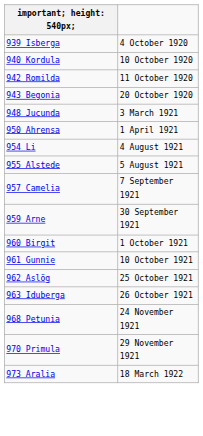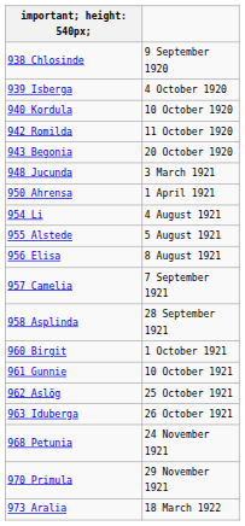 <table class="wikitable" style="font-size: 89%; float: left; width: 24em; margin-right: 1em; line-height: 1.65em">
 <tr>
 <th>important; height: 540px;</th>
+</tr>
+<tr>
+<td><a href='#'>938 Chlosinde</a></td>
+<td>9 September 1920</td>
 </tr>
 <tr>
 <td><a href='#'>939 Isberga</a></td>
 <td>4 October 1920</td>
 </tr>
 <tr>
 <td><a href='#'>940 Kordula</a></td>
 <td>10 October 1920</td>
 </tr>
 <tr>
 <td><a href='#'>942 Romilda</a></td>
 <td>11 October 1920</td>
 </tr>
 <tr>
 <td><a href='#'>943 Begonia</a></td>
 <td>20 October 1920</td>
 </tr>
 <tr>
 <td><a href='#'>948 Jucunda</a></td>
 <td>3 March 1921</td>
 </tr>
 <tr>
 <td><a href='#'>950 Ahrensa</a></td>
 <td>1 April 1921</td>
 </tr>
 <tr>
 <td><a href='#'>954 Li</a></td>
 <td>4 August 1921</td>
 </tr>
 <tr>
 <td><a href='#'>955 Alstede</a></td>
 <td>5 August 1921</td>
 </tr>
 <tr>
+<td><a href='#'>956 Elisa</a></td>
+<td>8 August 1921</td>
+</tr>
+<tr>
 <td><a href='#'>957 Camelia</a></td>
 <td>7 September 1921</td>
 </tr>
 <tr>
-<td><a href='#'>959 Arne</a></td>
-<td>30 September 1921</td>
+<td><a href='#'>958 Asplinda</a></td>
+<td>28 September 1921</td>
 </tr>
 <tr>
 <td><a href='#'>960 Birgit</a></td>
 <td>1 October 1921</td>
 </tr>
 <tr>
 <td><a href='#'>961 Gunnie</a></td>
 <td>10 October 1921</td>
 </tr>
 <tr>
 <td><a href='#'>962 Aslög</a></td>
 <td>25 October 1921</td>
 </tr>
 <tr>
 <td><a href='#'>963 Iduberga</a></td>
 <td>26 October 1921</td>
 </tr>
 <tr>
 <td><a href='#'>968 Petunia</a></td>
 <td>24 November 1921</td>
 </tr>
 <tr>
 <td><a href='#'>970 Primula</a></td>
 <td>29 November 1921</td>
 </tr>
 <tr>
 <td><a href='#'>973 Aralia</a></td>
 <td>18 March 1922</td>
 </tr>
 </table>
